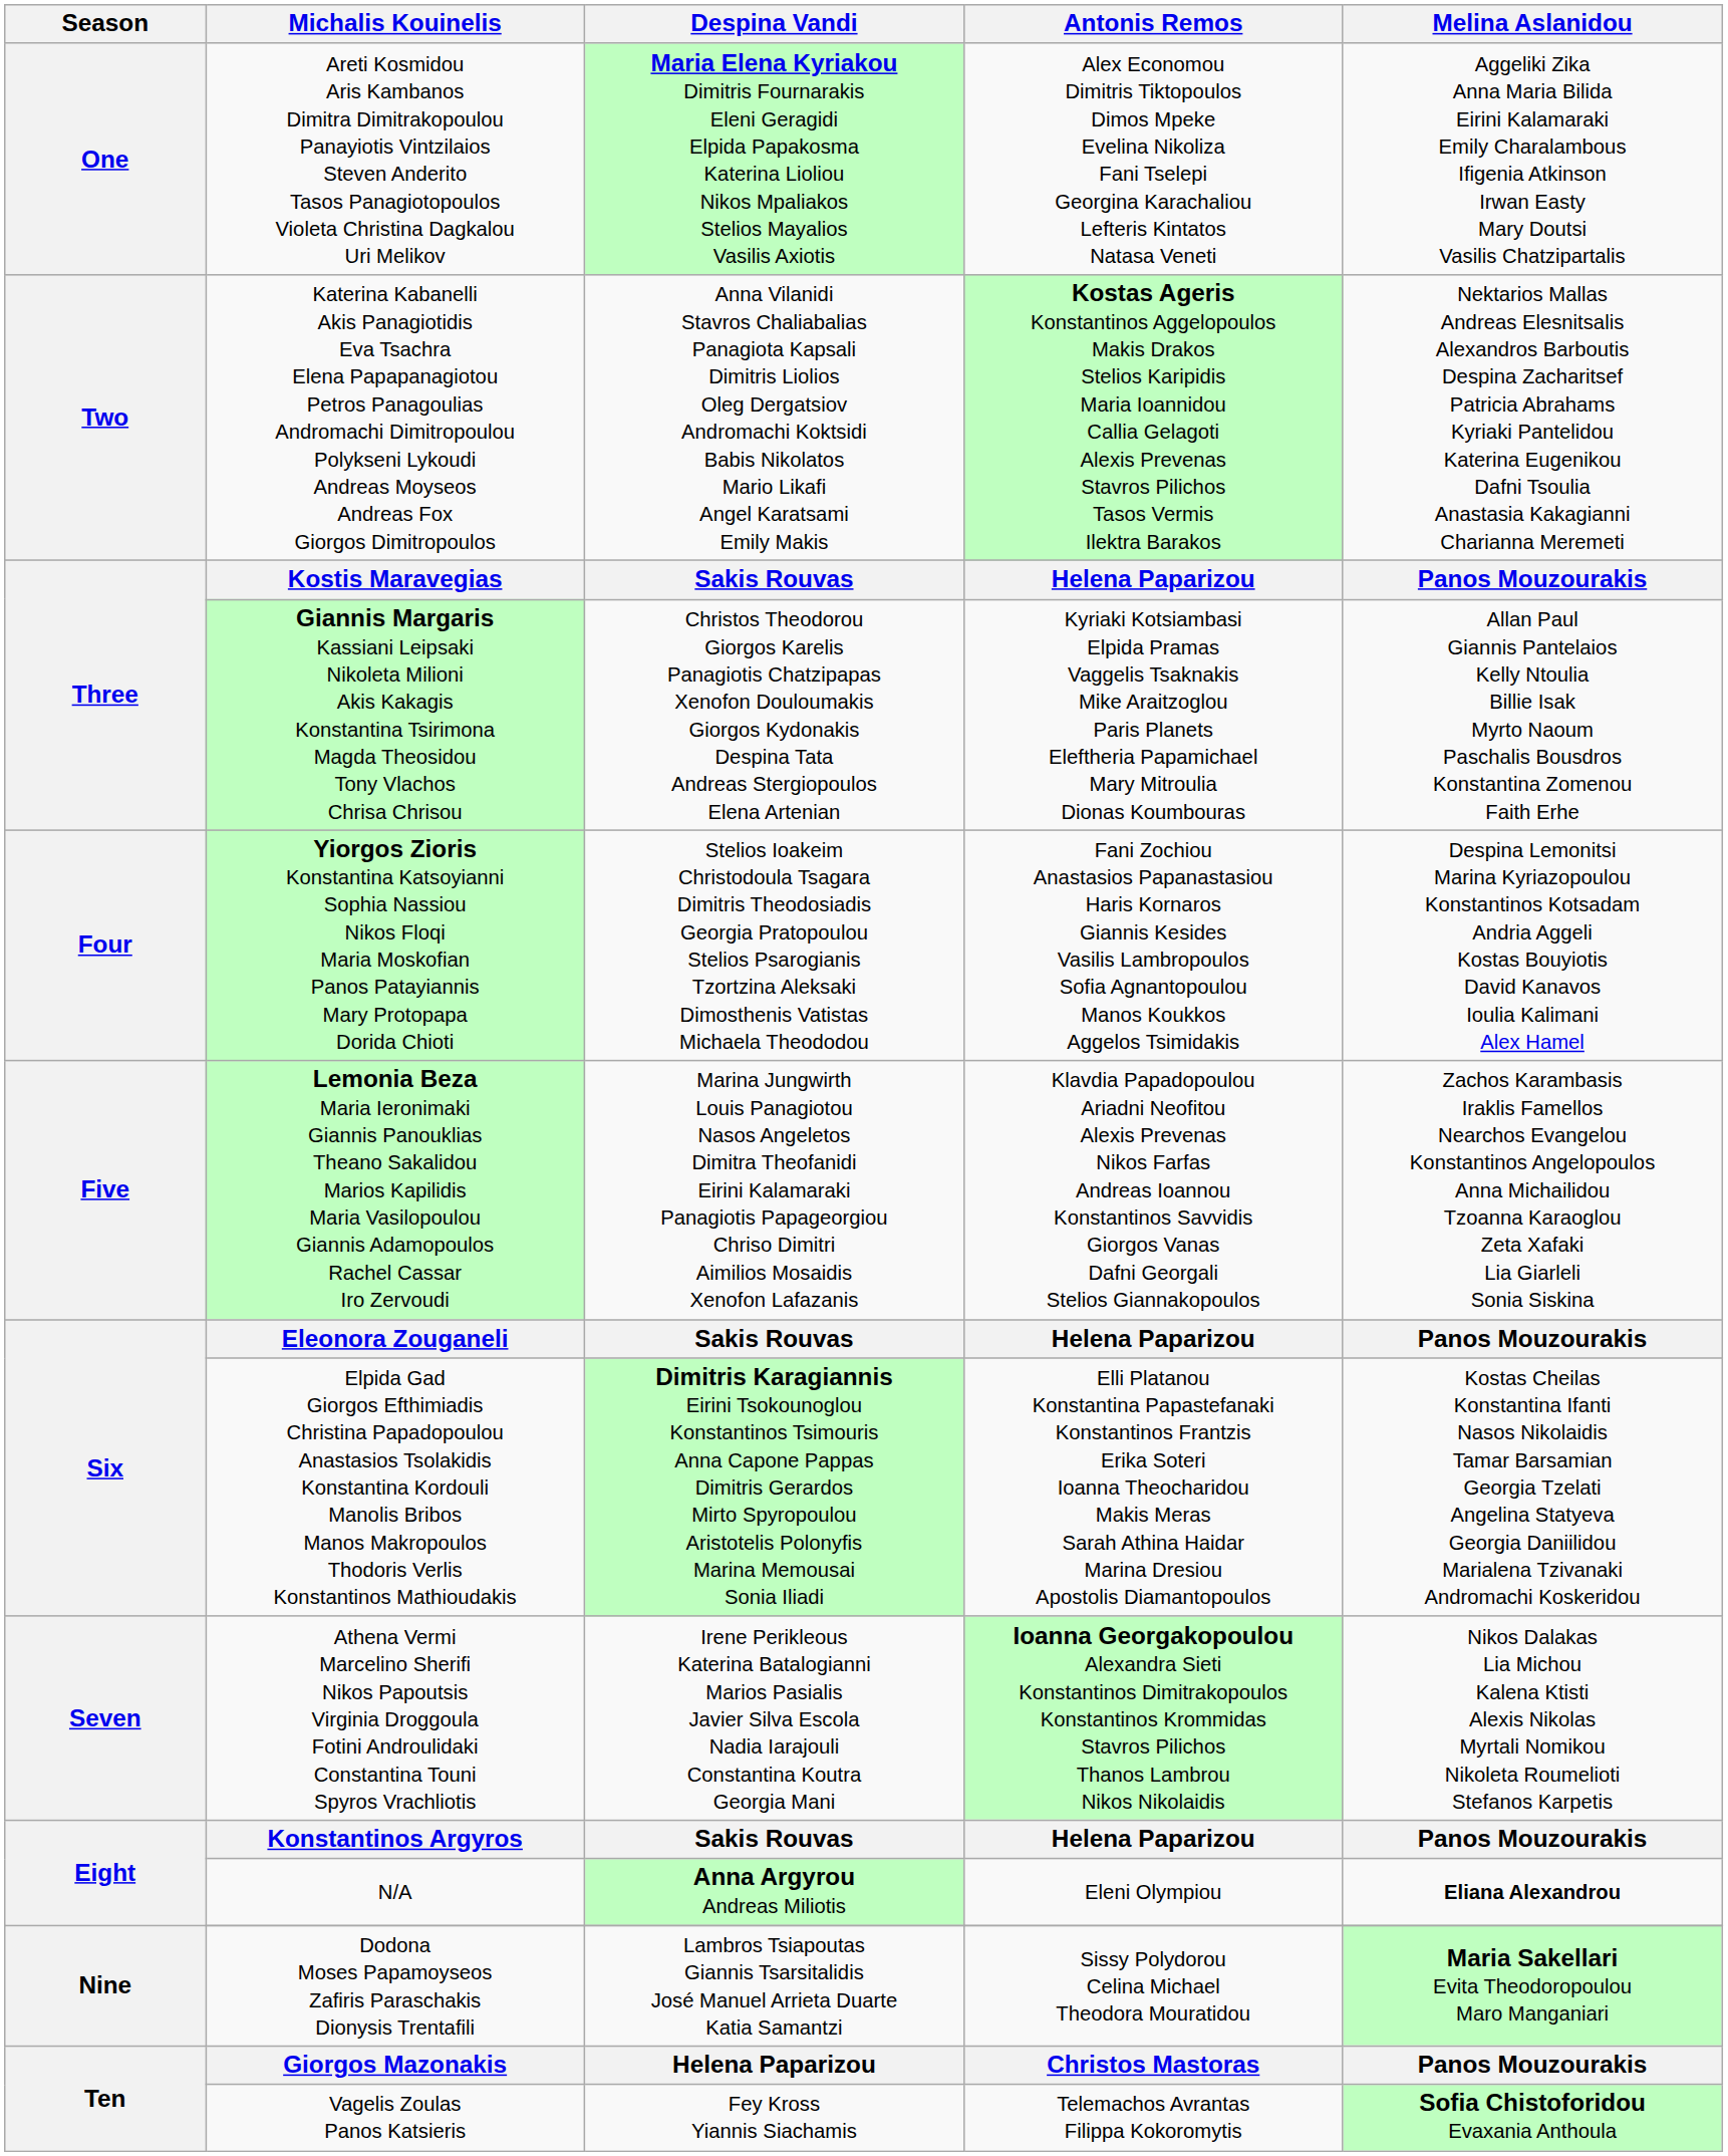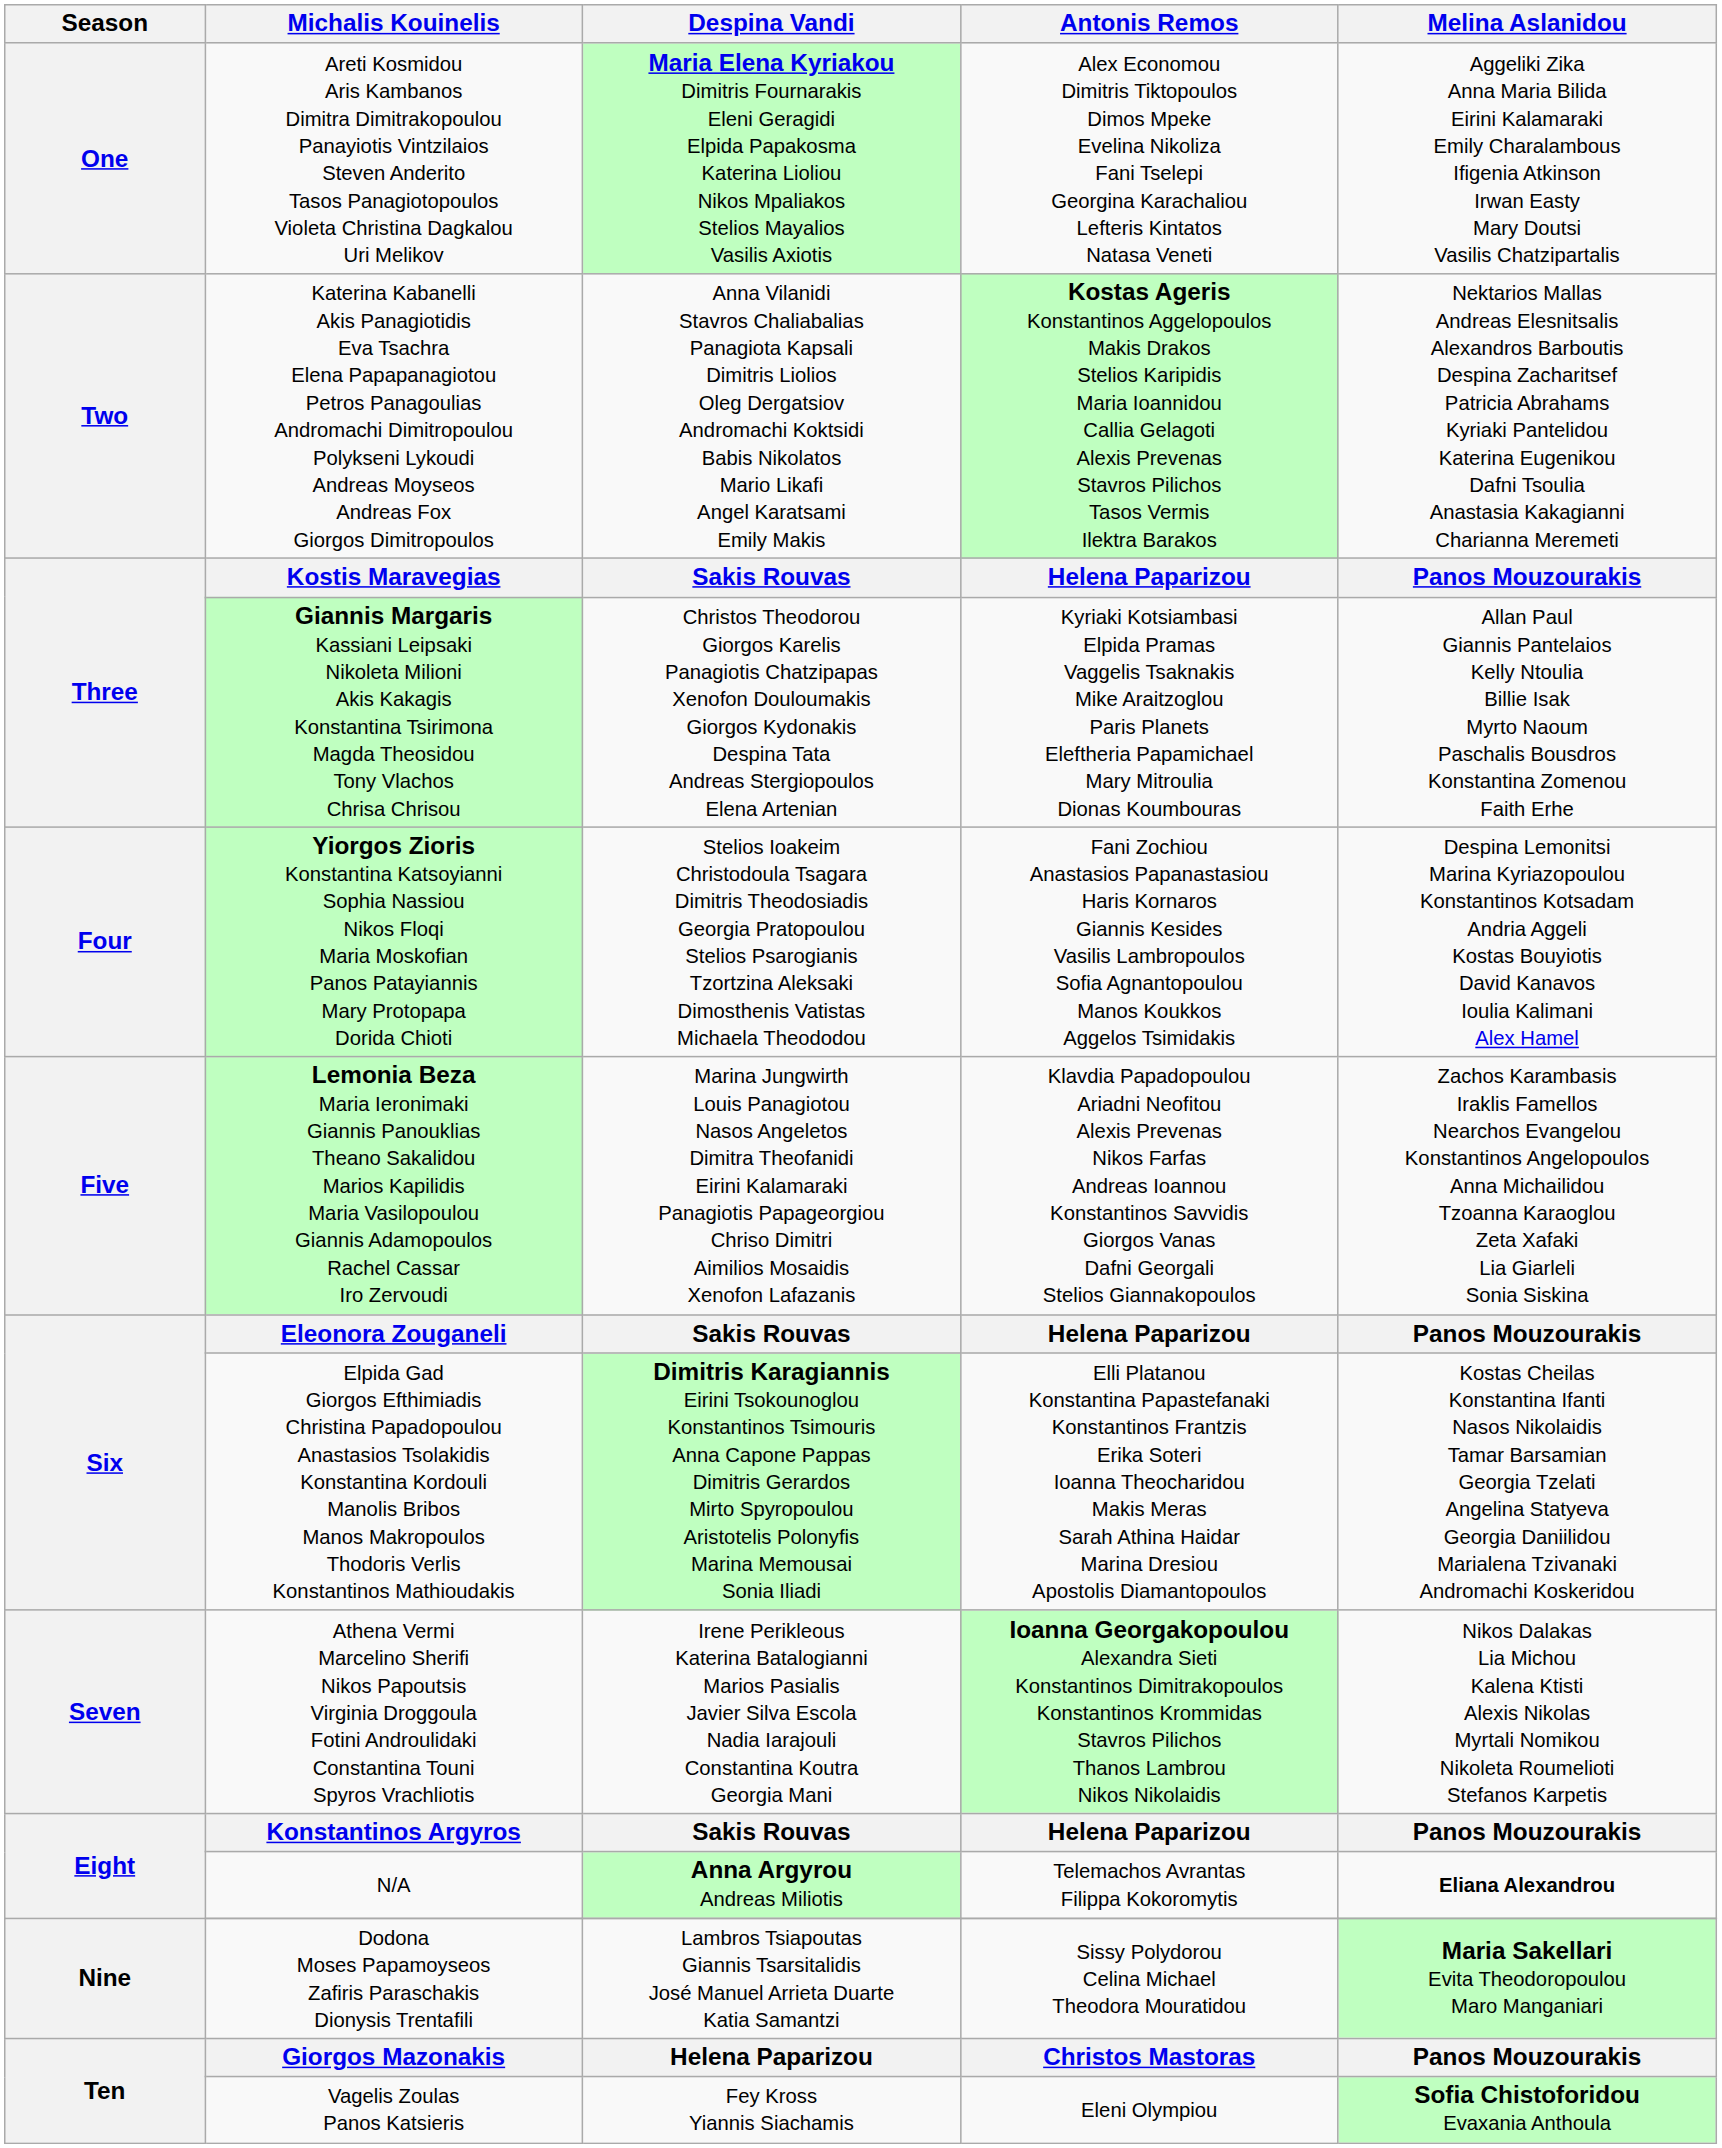 <table class="wikitable nowrap" style="text-align:center">
 <tr>
 <th style="width:9%;" scope="col">Season</th>
 <th style="width:17%;" scope="col"><a href='#'>Michalis Kouinelis</a></th>
 <th style="width:17%;" scope="col"><a href='#'>Despina Vandi</a></th>
 <th style="width:17%;" scope="col"><a href='#'>Antonis Remos</a></th>
 <th style="width:17%;" scope="col"><a href='#'>Melina Aslanidou</a></th>
 </tr>
 <tr>
 <th scope="row"><a href='#'>One</a></th>
 <td><small>Areti Kosmidou<br>Aris Kambanos<br>Dimitra Dimitrakopoulou<br>Panayiotis Vintzilaios<br>Steven Anderito<br>Tasos Panagiotopoulos<br>Violeta Christina Dagkalou<br>Uri Melikov</small></td>
 <td style="background-color:#BFFFC0;"><strong><a href='#'>Maria Elena Kyriakou</a></strong><br><small>Dimitris Fournarakis<br>Eleni Geragidi<br>Elpida Papakosma<br>Katerina Lioliou<br>Nikos Mpaliakos<br>Stelios Mayalios<br>Vasilis Axiotis</small></td>
 <td><small>Alex Economou<br>Dimitris Tiktopoulos<br>Dimos Mpeke<br>Evelina Nikoliza<br>Fani Tselepi<br>Georgina Karachaliou<br>Lefteris Kintatos<br>Natasa Veneti</small></td>
 <td><small>Aggeliki Zika<br>Anna Maria Bilida<br>Eirini Kalamaraki<br>Emily Charalambous<br>Ifigenia Atkinson<br>Irwan Easty<br>Mary Doutsi<br>Vasilis Chatzipartalis</small></td>
 </tr>
 <tr>
 <th scope="row"><a href='#'>Two</a></th>
 <td><small>Katerina Kabanelli<br>Akis Panagiotidis<br>Eva Tsachra<br>Elena Papapanagiotou<br>Petros Panagoulias<br>Andromachi Dimitropoulou<br>Polykseni Lykoudi<br>Andreas Moyseos<br>Andreas Fox<br>Giorgos Dimitropoulos</small></td>
 <td><small>Anna Vilanidi<br>Stavros Chaliabalias<br>Panagiota Kapsali<br>Dimitris Liolios<br>Oleg Dergatsiov<br>Andromachi Koktsidi<br>Babis Nikolatos<br>Mario Likafi<br>Angel Karatsami<br>Emily Makis</small></td>
 <td style="background-color:#BFFFC0;"><strong>Kostas Ageris</strong><br><small>Konstantinos Aggelopoulos<br>Makis Drakos<br>Stelios Karipidis<br>Maria Ioannidou<br>Callia Gelagoti<br>Alexis Prevenas<br>Stavros Pilichos<br>Tasos Vermis<br>Ilektra Barakos</small></td>
 <td><small>Nektarios Mallas<br>Andreas Elesnitsalis<br>Alexandros Barboutis<br>Despina Zacharitsef<br>Patricia Abrahams<br>Kyriaki Pantelidou<br>Katerina Eugenikou<br>Dafni Tsoulia<br>Anastasia Kakagianni<br>Charianna Meremeti</small></td>
 </tr>
 <tr>
 <th rowspan=2 scope="row"><a href='#'>Three</a></th>
 <th style="width:17%;" scope="col"><a href='#'>Kostis Maravegias</a></th>
 <th style="width:17%;" scope="col"><a href='#'>Sakis Rouvas</a></th>
 <th style="width:17%;" scope="col"><a href='#'>Helena Paparizou</a></th>
 <th style="width:17%;" scope="col"><a href='#'>Panos Mouzourakis</a></th>
 </tr>
 <tr>
 <td style="background-color:#BFFFC0;"><strong>Giannis Margaris</strong><br><small>Kassiani Leipsaki<br>Nikoleta Milioni<br>Akis Kakagis<br>Konstantina Tsirimona<br>Magda Theosidou<br>Tony Vlachos<br>Chrisa Chrisou</small></td>
 <td><small>Christos Theodorou<br>Giorgos Karelis<br>Panagiotis Chatzipapas<br>Xenofon Douloumakis<br>Giorgos Kydonakis<br>Despina Tata<br>Andreas Stergiopoulos<br>Elena Artenian</small></td>
 <td><small>Kyriaki Kotsiambasi<br>Elpida Pramas<br>Vaggelis Tsaknakis<br>Mike Araitzoglou<br>Paris Planets<br>Eleftheria Papamichael<br>Mary Mitroulia<br>Dionas Koumbouras</small></td>
 <td><small>Allan Paul<br>Giannis Pantelaios<br>Kelly Ntoulia<br>Billie Isak<br>Myrto Naoum<br>Paschalis Bousdros<br>Konstantina Zomenou<br>Faith Erhe</small></td>
 </tr>
 <tr>
 <th scope="row"><a href='#'>Four</a></th>
 <td style="background-color:#BFFFC0;"><strong>Yiorgos Zioris</strong><br><small>Konstantina Katsoyianni<br>Sophia Nassiou<br>Nikos Floqi<br>Maria Moskofian<br>Panos Patayiannis<br>Mary Protopapa<br>Dorida Chioti</small></td>
 <td><small>Stelios Ioakeim<br>Christodoula Tsagara<br>Dimitris Theodosiadis<br>Georgia Pratopoulou<br>Stelios Psarogianis<br>Tzortzina Aleksaki<br>Dimosthenis Vatistas<br>Michaela Theododou</small></td>
 <td><small>Fani Zochiou<br>Anastasios Papanastasiou<br>Haris Kornaros<br>Giannis Kesides<br>Vasilis Lambropoulos<br>Sofia Agnantopoulou<br>Manos Koukkos<br>Aggelos Tsimidakis</small></td>
 <td><small>Despina Lemonitsi<br>Marina Kyriazopoulou<br>Konstantinos Kotsadam<br>Andria Aggeli<br>Kostas Bouyiotis<br>David Kanavos<br>Ioulia Kalimani<br><a href='#'>Alex Hamel</a></small></td>
 </tr>
 <tr>
 <th scope="row"><a href='#'>Five</a></th>
 <td style="background-color:#BFFFC0;"><strong>Lemonia Beza</strong><br><small>Maria Ieronimaki<br>Giannis Panouklias<br>Theano Sakalidou<br>Marios Kapilidis<br>Maria Vasilopoulou<br>Giannis Adamopoulos<br>Rachel Cassar<br>Iro Zervoudi</small></td>
 <td><small>Marina Jungwirth<br>Louis Panagiotou<br>Nasos Angeletos<br>Dimitra Theofanidi<br>Eirini Kalamaraki<br>Panagiotis Papageorgiou<br>Chriso Dimitri<br>Aimilios Mosaidis<br>Xenofon Lafazanis</small></td>
 <td><small>Klavdia Papadopoulou<br>Ariadni Neofitou<br>Alexis Prevenas<br>Nikos Farfas<br>Andreas Ioannou<br>Konstantinos Savvidis<br>Giorgos Vanas<br>Dafni Georgali<br>Stelios Giannakopoulos</small></td>
 <td><small>Zachos Karambasis<br>Iraklis Famellos<br>Nearchos Evangelou<br>Konstantinos Angelopoulos<br>Anna Michailidou<br>Tzoanna Karaoglou<br>Zeta Xafaki<br>Lia Giarleli<br>Sonia Siskina</small></td>
 </tr>
 <tr>
 <th rowspan=2 scope="row"><a href='#'>Six</a></th>
 <th style="width:17%;" scope="col"><a href='#'>Eleonora Zouganeli</a></th>
 <th style="width:17%;" scope="col">Sakis Rouvas</th>
 <th style="width:17%;" scope="col">Helena Paparizou</th>
 <th style="width:17%;" scope="col">Panos Mouzourakis</th>
 </tr>
 <tr>
 <td><small>Elpida Gad<br>Giorgos Efthimiadis<br>Christina Papadopoulou<br>Anastasios Tsolakidis<br>Konstantina Kordouli<br>Manolis Bribos<br>Manos Makropoulos<br>Thodoris Verlis<br>Konstantinos Mathioudakis</small></td>
 <td style="background-color:#BFFFC0;"><strong>Dimitris Karagiannis</strong><br><small>Eirini Tsokounoglou<br>Konstantinos Tsimouris<br>Anna Capone Pappas<br>Dimitris Gerardos<br>Mirto Spyropoulou<br>Aristotelis Polonyfis<br>Marina Memousai<br>Sonia Iliadi</small></td>
 <td><small>Elli Platanou<br>Konstantina Papastefanaki<br>Konstantinos Frantzis<br>Erika Soteri<br>Ioanna Theocharidou<br>Makis Meras<br>Sarah Athina Haidar<br>Marina Dresiou<br>Apostolis Diamantopoulos</small></td>
 <td><small>Kostas Cheilas<br>Konstantina Ifanti<br>Nasos Nikolaidis<br>Tamar Barsamian<br>Georgia Tzelati<br>Angelina Statyeva<br>Georgia Daniilidou<br>Marialena Tzivanaki<br>Andromachi Koskeridou</small></td>
 </tr>
 <tr>
 <th scope="row"><a href='#'>Seven</a></th>
 <td><small>Athena Vermi<br>Marcelino Sherifi<br>Nikos Papoutsis<br>Virginia Droggoula<br>Fotini Androulidaki<br>Constantina Touni<br>Spyros Vrachliotis</small></td>
 <td><small>Irene Perikleous<br>Katerina Batalogianni<br>Marios Pasialis<br>Javier Silva Escola<br>Nadia Iarajouli<br>Constantina Koutra<br>Georgia Mani</small></td>
 <td style="background-color:#BFFFC0;"><strong>Ioanna Georgakopoulou</strong><br><small>Alexandra Sieti<br>Konstantinos Dimitrakopoulos<br>Konstantinos Krommidas<br>Stavros Pilichos<br>Thanos Lambrou<br>Nikos Nikolaidis</small></td>
 <td><small>Nikos Dalakas<br>Lia Michou<br>Kalena Ktisti<br>Alexis Nikolas<br>Myrtali Nomikou<br>Nikoleta Roumelioti<br>Stefanos Karpetis</small></td>
 </tr>
 <tr>
 <th rowspan="2" scope="row"><a href='#'>Eight</a></th>
 <th scope="col"><a href='#'>Konstantinos Argyros</a></th>
 <th scope="col">Sakis Rouvas</th>
 <th scope="col">Helena Paparizou</th>
 <th scope="col">Panos Mouzourakis</th>
 </tr>
 <tr>
 <td><small>N/A</small></td>
 <td style="background-color:#BFFFC0;"><strong>Anna Argyrou</strong><br><small>Andreas Miliotis</small></td>
-<td><small>Eleni Olympiou</small></td>
+<td><small>Telemachos Avrantas<br>Filippa Kokoromytis</small></td>
 <td><strong><small>Eliana Alexandrou</small></strong></td>
 </tr>
 <tr>
 <th rowspan="2" scope="row">Nine</th>
 </tr>
 <tr>
 <td><small>Dodona<br>Moses Papamoyseos<br>Zafiris Paraschakis<br>Dionysis Trentafili</small></td>
 <td><small>Lambros Tsiapoutas<br>Giannis Tsarsitalidis<br>José Manuel Arrieta Duarte<br>Katia Samantzi</small></td>
 <td><small>Sissy Polydorou<br>Celina Michael<br>Theodora Mouratidou</small></td>
 <td style="background-color:#BFFFC0;"><strong>Maria Sakellari</strong><br><small>Evita Theodoropoulou<br>Maro Manganiari</small></td>
 </tr>
 <tr>
 <th rowspan="2" scope="row">Ten</th>
 <th scope="col"><a href='#'>Giorgos Mazonakis</a></th>
 <th scope="col">Helena Paparizou</th>
 <th scope="col"><a href='#'>Christos Mastoras</a></th>
 <th scope="col">Panos Mouzourakis</th>
 </tr>
 <tr>
 <td><small>Vagelis Zoulas<br>Panos Katsieris</small></td>
 <td><small>Fey Kross<br>Yiannis Siachamis</small></td>
-<td><small>Telemachos Avrantas<br>Filippa Kokoromytis</small></td>
+<td><small>Eleni Olympiou</small></td>
 <td style="background-color:#BFFFC0;"><strong>Sofia Chistoforidou	</strong><br><small>Evaxania Anthoula</small></td>
 </tr>
 </table>
